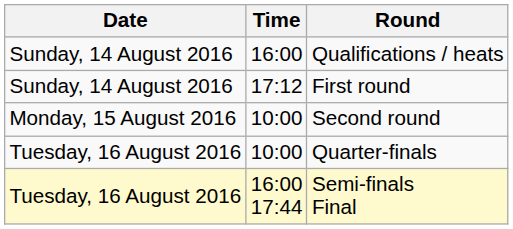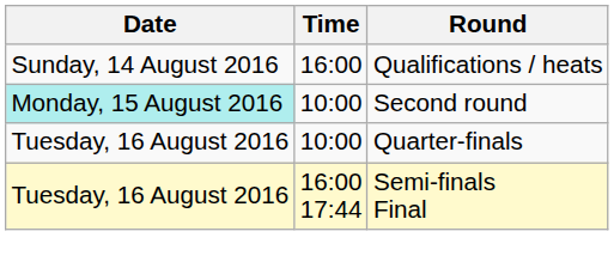 <table class="wikitable">
 <tr>
 <th>Date</th>
 <th>Time</th>
 <th>Round</th>
 </tr>
 <tr>
 <td>Sunday, 14 August 2016</td>
 <td>16:00</td>
 <td>Qualifications / heats</td>
 </tr>
 <tr>
-<td>Sunday, 14 August 2016</td>
-<td>17:12</td>
-<td>First round</td>
-</tr>
-<tr>
-<td>Monday, 15 August 2016</td>
+<td style="background: paleturquoise;">Monday, 15 August 2016</td>
 <td>10:00</td>
 <td>Second round</td>
 </tr>
 <tr>
 <td>Tuesday, 16 August 2016</td>
 <td>10:00</td>
 <td>Quarter-finals</td>
 </tr>
 <tr>
 <td style=background:lemonchiffon>Tuesday, 16 August 2016</td>
 <td style=background:lemonchiffon>16:00<br>17:44</td>
 <td style=background:lemonchiffon>Semi-finals<br>Final</td>
 </tr>
 </table>
